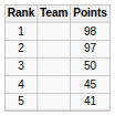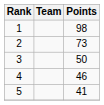 <table class="wikitable">
 <tr>
 <th>Rank</th>
 <th>Team</th>
 <th>Points</th>
 </tr>
 <tr>
 <td align=center>1</td>
 <td></td>
 <td align=center>98</td>
 </tr>
 <tr>
 <td align=center>2</td>
 <td></td>
-<td align=center>97</td>
+<td align=center>73</td>
 </tr>
 <tr>
 <td align=center>3</td>
 <td></td>
 <td align=center>50</td>
 </tr>
 <tr>
 <td align=center>4</td>
 <td></td>
-<td align=center>45</td>
+<td align=center>46</td>
 </tr>
 <tr>
 <td align=center>5</td>
 <td></td>
 <td align=center>41</td>
 </tr>
 <tr>
 </tr>
 </table>
